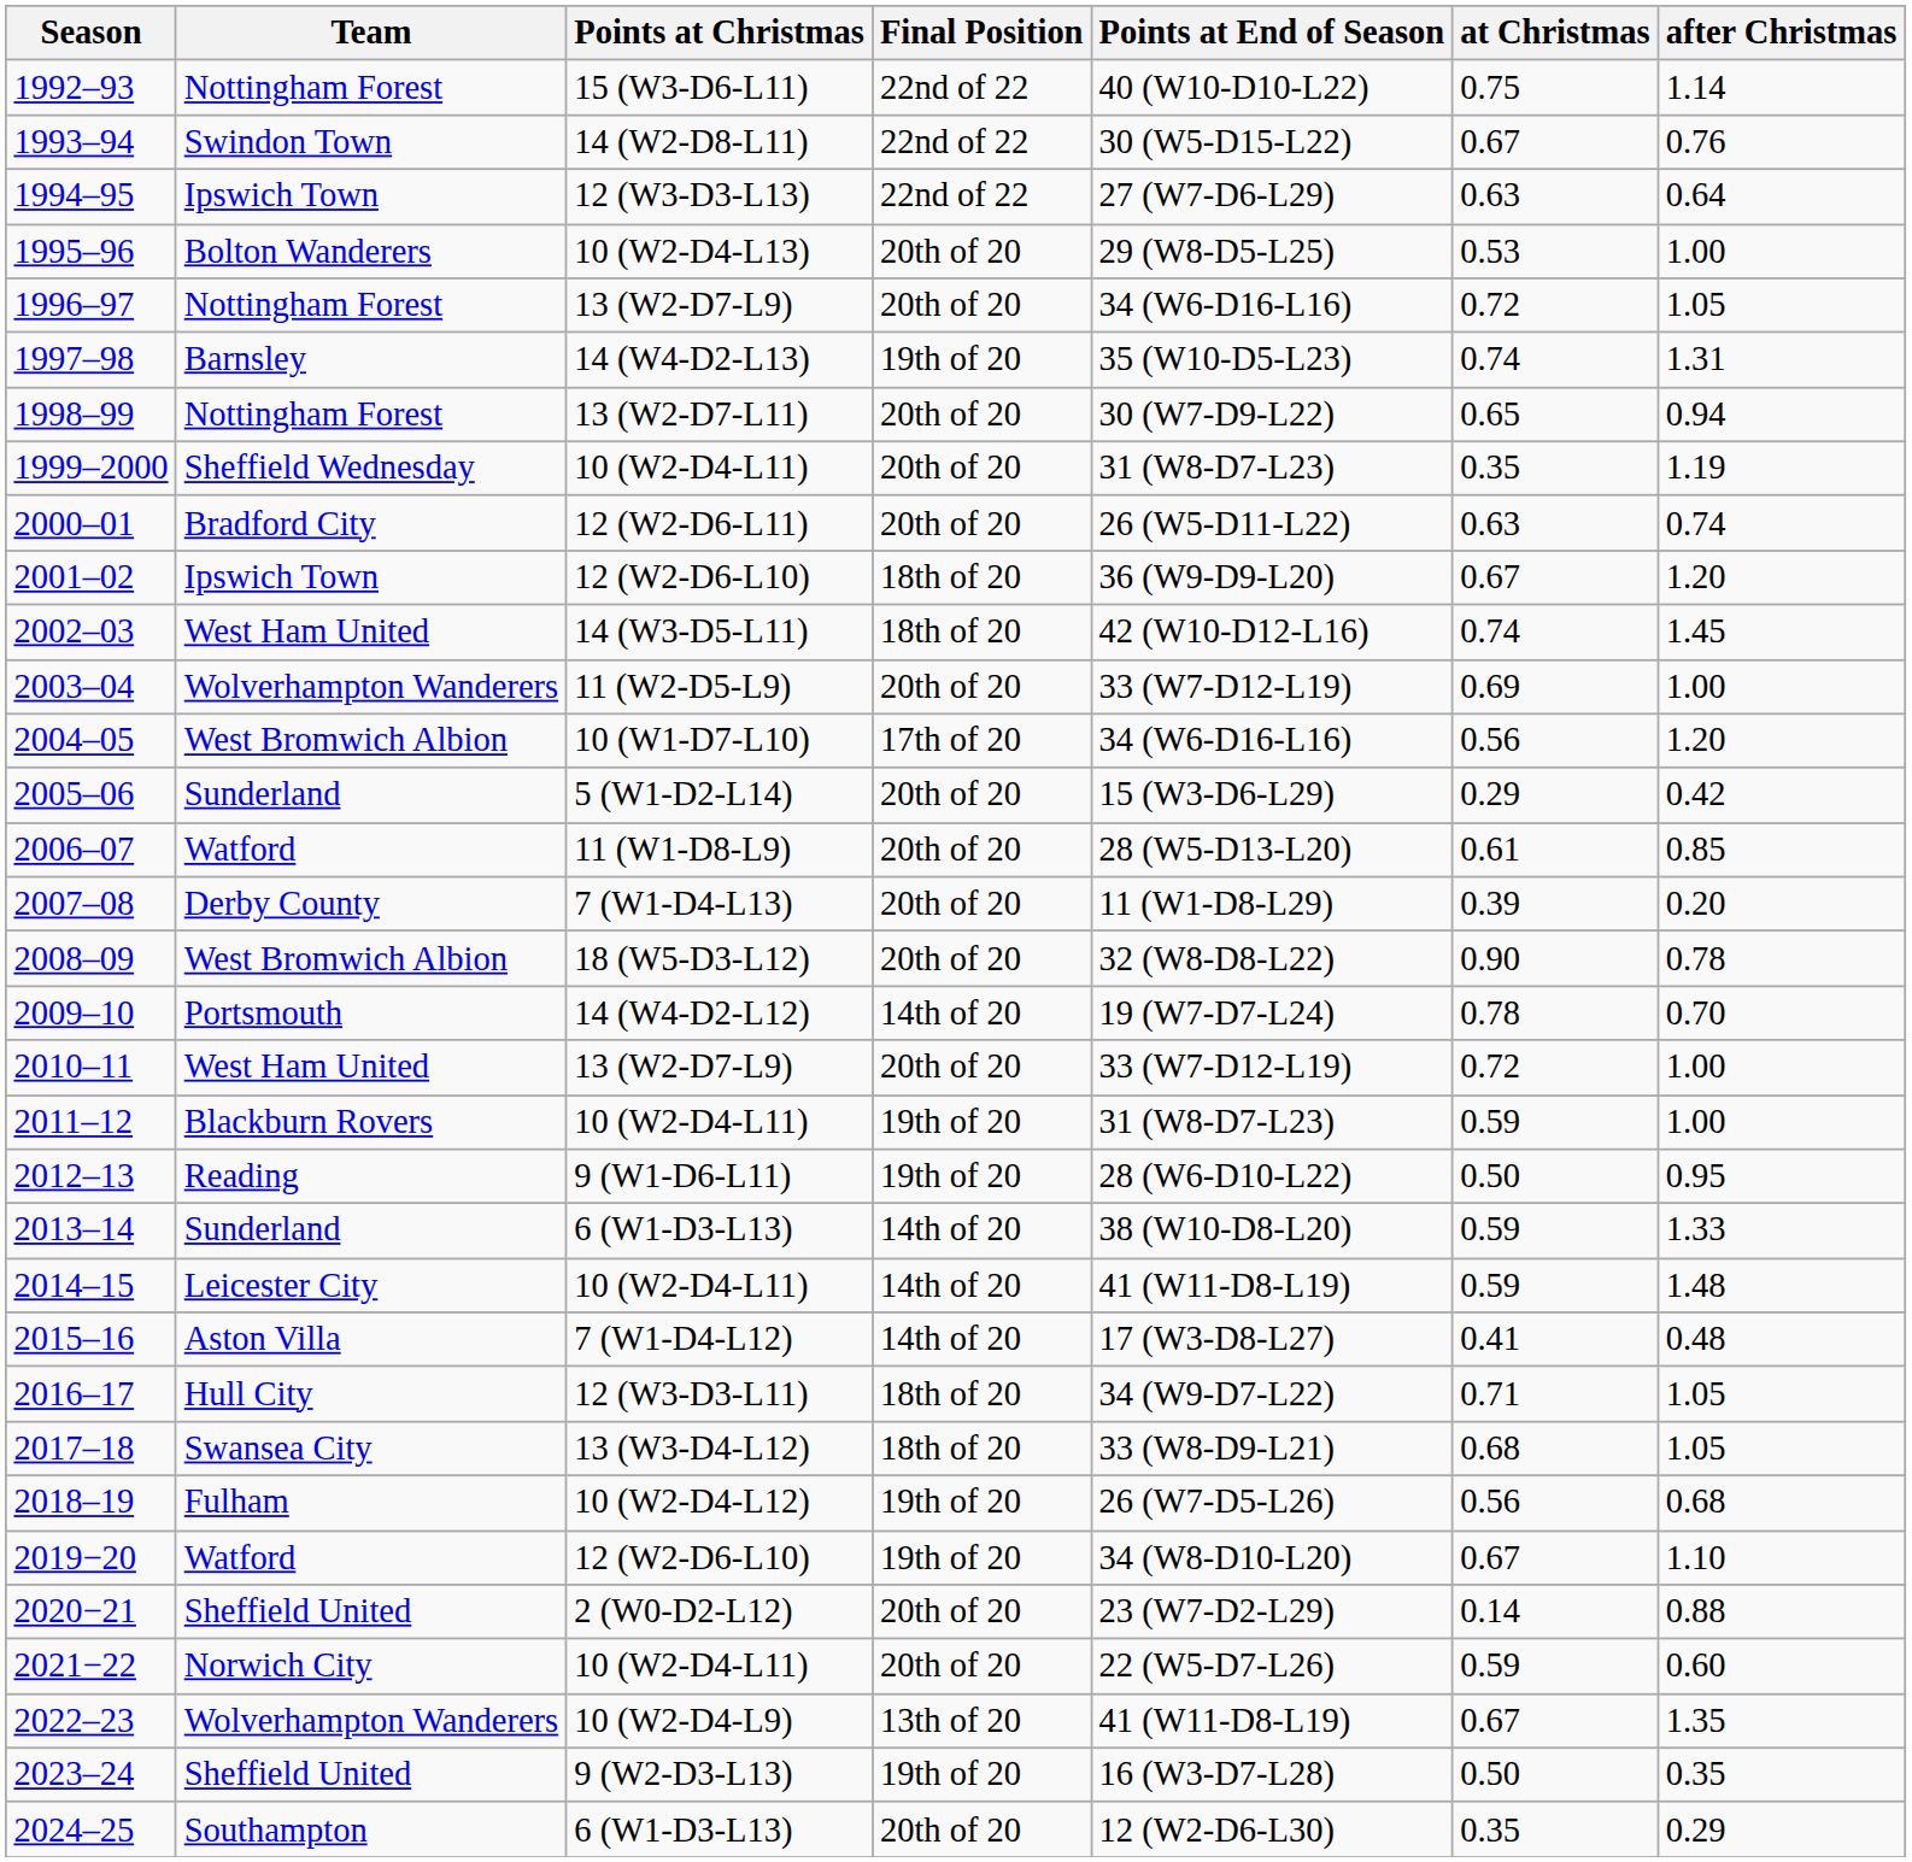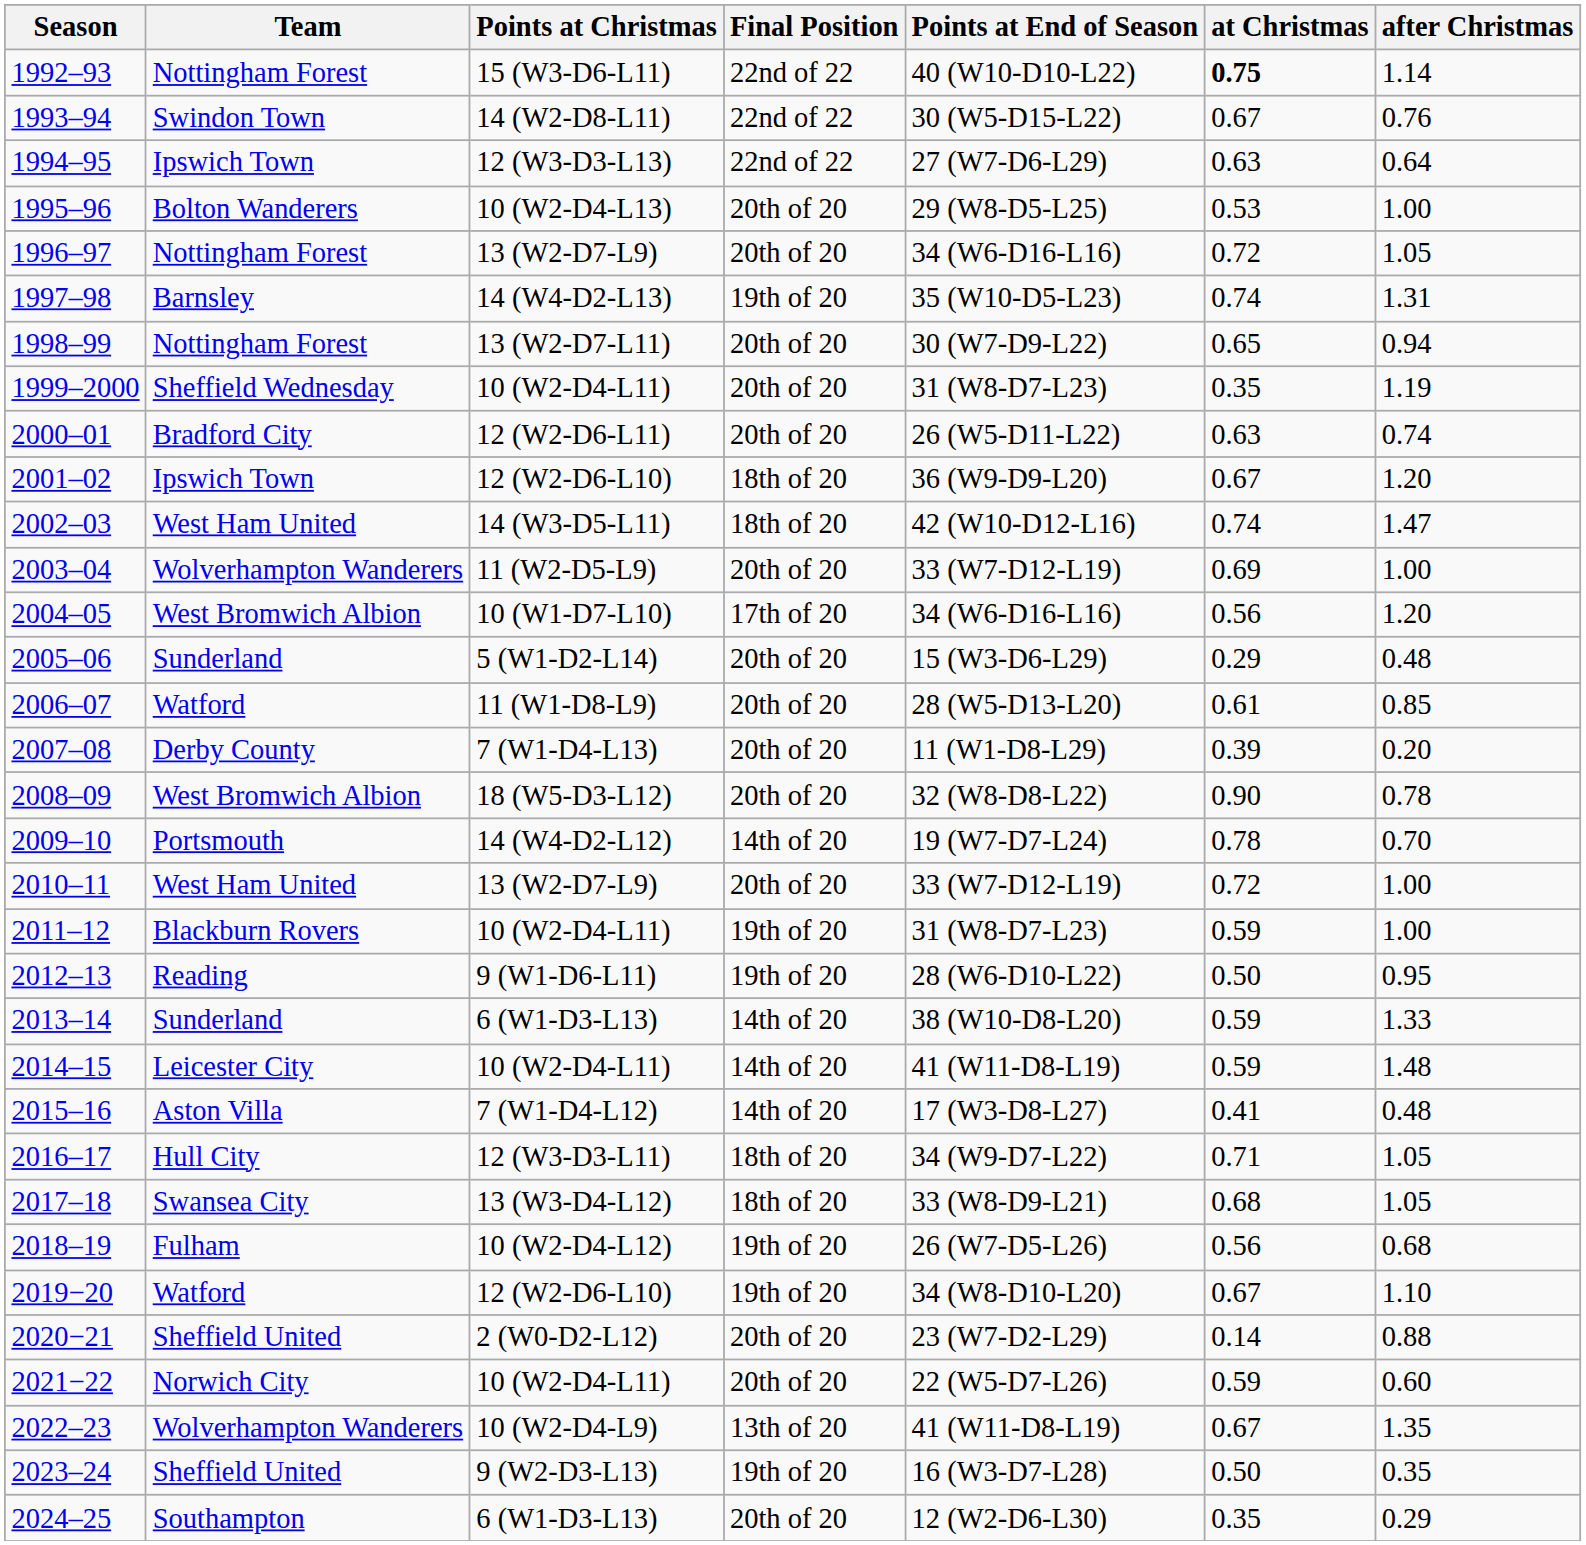 <table class="wikitable sortable">
 <tr>
 <th>Season</th>
 <th>Team</th>
 <th>Points at Christmas</th>
 <th>Final Position</th>
 <th>Points at End of Season</th>
 <th> at Christmas</th>
 <th> after Christmas</th>
 </tr>
 <tr>
 <td><a href='#'>1992–93</a></td>
 <td><a href='#'>Nottingham Forest</a></td>
 <td>15 (W3-D6-L11)</td>
 <td>22nd of 22</td>
 <td>40 (W10-D10-L22)</td>
-<td>0.75</td>
+<td><strong>0.75</strong></td>
 <td>1.14</td>
 </tr>
 <tr>
 <td><a href='#'>1993–94</a></td>
 <td><a href='#'>Swindon Town</a></td>
 <td>14 (W2-D8-L11)</td>
 <td>22nd of 22</td>
 <td>30 (W5-D15-L22)</td>
 <td>0.67</td>
 <td>0.76</td>
 </tr>
 <tr>
 <td><a href='#'>1994–95</a></td>
 <td><a href='#'>Ipswich Town</a></td>
 <td>12 (W3-D3-L13)</td>
 <td>22nd of 22</td>
 <td>27 (W7-D6-L29)</td>
 <td>0.63</td>
 <td>0.64</td>
 </tr>
 <tr>
 <td><a href='#'>1995–96</a></td>
 <td><a href='#'>Bolton Wanderers</a></td>
 <td>10 (W2-D4-L13)</td>
 <td>20th of 20</td>
 <td>29 (W8-D5-L25)</td>
 <td>0.53</td>
 <td>1.00</td>
 </tr>
 <tr>
 <td><a href='#'>1996–97</a></td>
 <td><a href='#'>Nottingham Forest</a></td>
 <td>13 (W2-D7-L9)</td>
 <td>20th of 20</td>
 <td>34 (W6-D16-L16)</td>
 <td>0.72</td>
 <td>1.05</td>
 </tr>
 <tr>
 <td><a href='#'>1997–98</a></td>
 <td><a href='#'>Barnsley</a></td>
 <td>14 (W4-D2-L13)</td>
 <td>19th of 20</td>
 <td>35 (W10-D5-L23)</td>
 <td>0.74</td>
 <td>1.31</td>
 </tr>
 <tr>
 <td><a href='#'>1998–99</a></td>
 <td><a href='#'>Nottingham Forest</a></td>
 <td>13 (W2-D7-L11)</td>
 <td>20th of 20</td>
 <td>30 (W7-D9-L22)</td>
 <td>0.65</td>
 <td>0.94</td>
 </tr>
 <tr>
 <td><a href='#'>1999–2000</a></td>
 <td><a href='#'>Sheffield Wednesday</a></td>
 <td>10 (W2-D4-L11)</td>
 <td>20th of 20</td>
 <td>31 (W8-D7-L23)</td>
 <td>0.35</td>
 <td>1.19</td>
 </tr>
 <tr>
 <td><a href='#'>2000–01</a></td>
 <td><a href='#'>Bradford City</a></td>
 <td>12 (W2-D6-L11)</td>
 <td>20th of 20</td>
 <td>26 (W5-D11-L22)</td>
 <td>0.63</td>
 <td>0.74</td>
 </tr>
 <tr>
 <td><a href='#'>2001–02</a></td>
 <td><a href='#'>Ipswich Town</a></td>
 <td>12 (W2-D6-L10)</td>
 <td>18th of 20</td>
 <td>36 (W9-D9-L20)</td>
 <td>0.67</td>
 <td>1.20</td>
 </tr>
 <tr>
 <td><a href='#'>2002–03</a></td>
 <td><a href='#'>West Ham United</a></td>
 <td>14 (W3-D5-L11)</td>
 <td>18th of 20</td>
 <td>42 (W10-D12-L16)</td>
 <td>0.74</td>
-<td>1.45</td>
+<td>1.47</td>
 </tr>
 <tr>
 <td><a href='#'>2003–04</a></td>
 <td><a href='#'>Wolverhampton Wanderers</a></td>
 <td>11 (W2-D5-L9)</td>
 <td>20th of 20</td>
 <td>33 (W7-D12-L19)</td>
 <td>0.69</td>
 <td>1.00</td>
 </tr>
 <tr>
 <td><a href='#'>2004–05</a></td>
 <td><a href='#'>West Bromwich Albion</a></td>
 <td>10 (W1-D7-L10)</td>
 <td>17th of 20</td>
 <td>34 (W6-D16-L16)</td>
 <td>0.56</td>
 <td>1.20</td>
 </tr>
 <tr>
 <td><a href='#'>2005–06</a></td>
 <td><a href='#'>Sunderland</a></td>
 <td>5 (W1-D2-L14)</td>
 <td>20th of 20</td>
 <td>15 (W3-D6-L29)</td>
 <td>0.29</td>
-<td>0.42</td>
+<td>0.48</td>
 </tr>
 <tr>
 <td><a href='#'>2006–07</a></td>
 <td><a href='#'>Watford</a></td>
 <td>11 (W1-D8-L9)</td>
 <td>20th of 20</td>
 <td>28 (W5-D13-L20)</td>
 <td>0.61</td>
 <td>0.85</td>
 </tr>
 <tr>
 <td><a href='#'>2007–08</a></td>
 <td><a href='#'>Derby County</a></td>
 <td>7 (W1-D4-L13)</td>
 <td>20th of 20</td>
 <td>11 (W1-D8-L29)</td>
 <td>0.39</td>
 <td>0.20</td>
 </tr>
 <tr>
 <td><a href='#'>2008–09</a></td>
 <td><a href='#'>West Bromwich Albion</a></td>
 <td>18 (W5-D3-L12)</td>
 <td>20th of 20</td>
 <td>32 (W8-D8-L22)</td>
 <td>0.90</td>
 <td>0.78</td>
 </tr>
 <tr>
 <td><a href='#'>2009–10</a></td>
 <td><a href='#'>Portsmouth</a></td>
 <td>14 (W4-D2-L12)</td>
 <td>14th of 20</td>
 <td>19 (W7-D7-L24)</td>
 <td>0.78</td>
 <td>0.70</td>
 </tr>
 <tr>
 <td><a href='#'>2010–11</a></td>
 <td><a href='#'>West Ham United</a></td>
 <td>13 (W2-D7-L9)</td>
 <td>20th of 20</td>
 <td>33 (W7-D12-L19)</td>
 <td>0.72</td>
 <td>1.00</td>
 </tr>
 <tr>
 <td><a href='#'>2011–12</a></td>
 <td><a href='#'>Blackburn Rovers</a></td>
 <td>10 (W2-D4-L11)</td>
 <td>19th of 20</td>
 <td>31 (W8-D7-L23)</td>
 <td>0.59</td>
 <td>1.00</td>
 </tr>
 <tr>
 <td><a href='#'>2012–13</a></td>
 <td><a href='#'>Reading</a></td>
 <td>9 (W1-D6-L11)</td>
 <td>19th of 20</td>
 <td>28 (W6-D10-L22)</td>
 <td>0.50</td>
 <td>0.95</td>
 </tr>
 <tr>
 <td><a href='#'>2013–14</a></td>
 <td><a href='#'>Sunderland</a></td>
 <td>6 (W1-D3-L13)</td>
 <td>14th of 20</td>
 <td>38 (W10-D8-L20)</td>
 <td>0.59</td>
 <td>1.33</td>
 </tr>
 <tr>
 <td><a href='#'>2014–15</a></td>
 <td><a href='#'>Leicester City</a></td>
 <td>10 (W2-D4-L11)</td>
 <td>14th of 20</td>
 <td>41 (W11-D8-L19)</td>
 <td>0.59</td>
 <td>1.48</td>
 </tr>
 <tr>
 <td><a href='#'>2015–16</a></td>
 <td><a href='#'>Aston Villa</a></td>
 <td>7 (W1-D4-L12)</td>
 <td>14th of 20</td>
 <td>17 (W3-D8-L27)</td>
 <td>0.41</td>
 <td>0.48</td>
 </tr>
 <tr>
 <td><a href='#'>2016–17</a></td>
 <td><a href='#'>Hull City</a></td>
 <td>12 (W3-D3-L11)</td>
 <td>18th of 20</td>
 <td>34 (W9-D7-L22)</td>
 <td>0.71</td>
 <td>1.05</td>
 </tr>
 <tr>
 <td><a href='#'>2017–18</a></td>
 <td><a href='#'>Swansea City</a></td>
 <td>13 (W3-D4-L12)</td>
 <td>18th of 20</td>
 <td>33 (W8-D9-L21)</td>
 <td>0.68</td>
 <td>1.05</td>
 </tr>
 <tr>
 <td><a href='#'>2018–19</a></td>
 <td><a href='#'>Fulham</a></td>
 <td>10 (W2-D4-L12)</td>
 <td>19th of 20</td>
 <td>26 (W7-D5-L26)</td>
 <td>0.56</td>
 <td>0.68</td>
 </tr>
 <tr>
 <td><a href='#'>2019−20</a></td>
 <td><a href='#'>Watford</a></td>
 <td>12 (W2-D6-L10)</td>
 <td>19th of 20</td>
 <td>34 (W8-D10-L20)</td>
 <td>0.67</td>
 <td>1.10</td>
 </tr>
 <tr>
 <td><a href='#'>2020−21</a></td>
 <td><a href='#'>Sheffield United</a></td>
 <td>2 (W0-D2-L12)</td>
 <td>20th of 20</td>
 <td>23 (W7-D2-L29)</td>
 <td>0.14</td>
 <td>0.88</td>
 </tr>
 <tr>
 <td><a href='#'>2021−22</a></td>
 <td><a href='#'>Norwich City</a></td>
 <td>10 (W2-D4-L11)</td>
 <td>20th of 20</td>
 <td>22 (W5-D7-L26)</td>
 <td>0.59</td>
 <td>0.60</td>
 </tr>
 <tr>
 <td><a href='#'>2022–23</a></td>
 <td><a href='#'>Wolverhampton Wanderers</a></td>
 <td>10 (W2-D4-L9)</td>
 <td>13th of 20</td>
 <td>41 (W11-D8-L19)</td>
 <td>0.67</td>
 <td>1.35</td>
 </tr>
 <tr>
 <td><a href='#'>2023–24</a></td>
 <td><a href='#'>Sheffield United</a></td>
 <td>9 (W2-D3-L13)</td>
 <td>19th of 20</td>
 <td>16 (W3-D7-L28)</td>
 <td>0.50</td>
 <td>0.35</td>
 </tr>
 <tr>
 <td><a href='#'>2024–25</a></td>
 <td><a href='#'>Southampton</a></td>
 <td> 6 (W1-D3-L13)</td>
 <td>20th of 20</td>
 <td>12 (W2-D6-L30)</td>
 <td>0.35</td>
 <td>0.29</td>
 </tr>
 </table>
